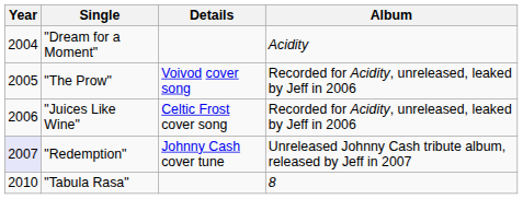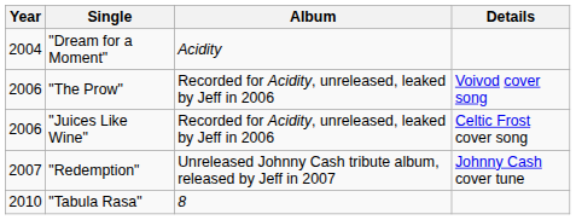 <table class="wikitable">
 <tr>
 <th>Year</th>
 <th>Single</th>
+<th>Album</th>
 <th>Details</th>
-<th>Album</th>
 </tr>
 <tr>
 <td>2004</td>
 <td>"Dream for a Moment"</td>
+<td><em>Acidity</em></td>
 <td></td>
-<td><em>Acidity</em></td>
 </tr>
 <tr>
-<td>2005</td>
+<td>2006</td>
 <td>"The Prow"</td>
+<td>Recorded for <em>Acidity</em>, unreleased, leaked by Jeff in 2006</td>
 <td><a href='#'>Voivod</a> <a href='#'>cover song</a></td>
-<td>Recorded for <em>Acidity</em>, unreleased, leaked by Jeff in 2006</td>
 </tr>
 <tr>
 <td>2006</td>
 <td>"Juices Like Wine"</td>
+<td>Recorded for <em>Acidity</em>, unreleased, leaked by Jeff in 2006</td>
 <td><a href='#'>Celtic Frost</a> cover song</td>
-<td>Recorded for <em>Acidity</em>, unreleased, leaked by Jeff in 2006</td>
 </tr>
 <tr>
-<td style="background: lavender;">2007</td>
+<td>2007</td>
 <td>"Redemption"</td>
+<td>Unreleased Johnny Cash tribute album, released by Jeff in 2007</td>
 <td><a href='#'>Johnny Cash</a> cover tune</td>
-<td>Unreleased Johnny Cash tribute album, released by Jeff in 2007</td>
 </tr>
 <tr>
 <td>2010</td>
 <td>"Tabula Rasa"</td>
+<td><em>8</em></td>
 <td></td>
-<td><em>8</em></td>
 </tr>
 </table>
